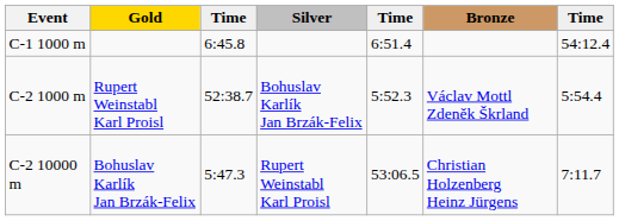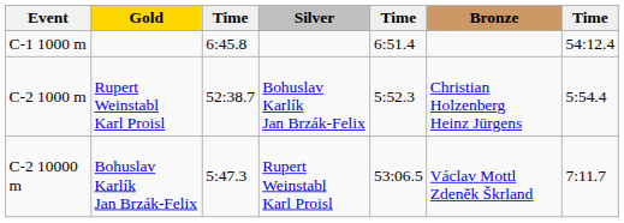 <table class="wikitable">
 <tr>
 <th>Event</th>
 <td align=center bgcolor="gold"><strong>Gold</strong></td>
 <td align=center bgcolor="EFEFEF"><strong>Time</strong></td>
 <td align=center bgcolor="silver"><strong>Silver</strong></td>
 <td align=center bgcolor="EFEFEF"><strong>Time</strong></td>
 <td align=center bgcolor="CC9966"><strong>Bronze</strong></td>
 <td align=center bgcolor="EFEFEF"><strong>Time</strong></td>
 </tr>
 <tr>
 <td>C-1 1000 m</td>
 <td></td>
 <td>6:45.8</td>
 <td></td>
 <td>6:51.4</td>
 <td></td>
 <td>54:12.4</td>
 </tr>
 <tr>
 <td>C-2 1000 m</td>
 <td><br><a href='#'>Rupert Weinstabl</a><br><a href='#'>Karl Proisl</a></td>
 <td>52:38.7</td>
 <td><br><a href='#'>Bohuslav Karlík</a><br><a href='#'>Jan Brzák-Felix</a></td>
 <td>5:52.3</td>
-<td><br><a href='#'>Václav Mottl</a><br><a href='#'>Zdeněk Škrland</a></td>
+<td><br><a href='#'>Christian Holzenberg</a><br><a href='#'>Heinz Jürgens</a></td>
 <td>5:54.4</td>
 </tr>
 <tr>
 <td>C-2 10000 m</td>
 <td><br><a href='#'>Bohuslav Karlík</a><br><a href='#'>Jan Brzák-Felix</a></td>
 <td>5:47.3</td>
 <td><br><a href='#'>Rupert Weinstabl</a><br><a href='#'>Karl Proisl</a></td>
 <td>53:06.5</td>
-<td><br><a href='#'>Christian Holzenberg</a><br><a href='#'>Heinz Jürgens</a></td>
+<td><br><a href='#'>Václav Mottl</a><br><a href='#'>Zdeněk Škrland</a></td>
 <td>7:11.7</td>
 </tr>
 </table>
